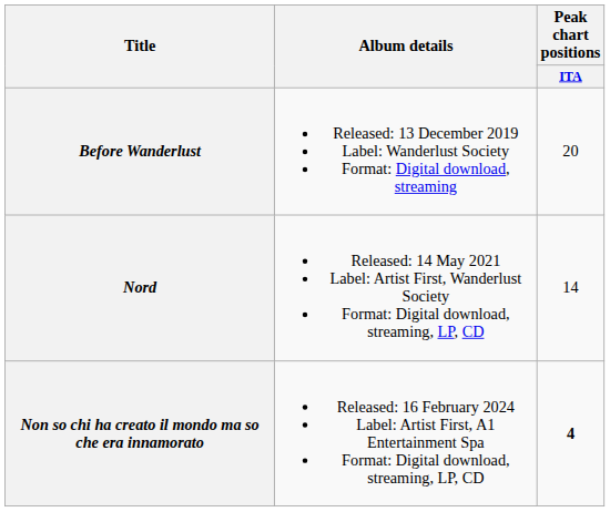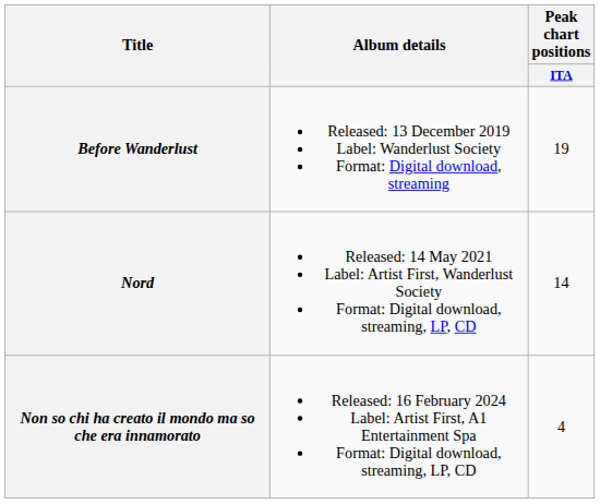 <table class="wikitable plainrowheaders" style="text-align:center">
 <tr>
 <th scope="col" rowspan="2">Title</th>
 <th scope="col" rowspan="2">Album details</th>
 <th scope="col">Peak chart positions</th>
 </tr>
 <tr>
 <th scope="col" style="width:3em;font-size:85%;"><a href='#'>ITA</a><br></th>
 </tr>
 <tr>
 <th scope="row"><em>Before Wanderlust</em></th>
 <td><br><ul><li>Released: 13 December 2019</li><li>Label: Wanderlust Society</li><li>Format: <a href='#'>Digital download</a>, <a href='#'>streaming</a></li></ul></td>
-<td>20</td>
+<td>19</td>
 </tr>
 <tr>
 <th scope="row"><em>Nord</em></th>
 <td><br><ul><li>Released: 14 May 2021</li><li>Label: Artist First, Wanderlust Society</li><li>Format: Digital download, streaming, <a href='#'>LP</a>, <a href='#'>CD</a></li></ul></td>
 <td>14</td>
 </tr>
 <tr>
 <th scope="row"><em>Non so chi ha creato il mondo ma so che era innamorato</em></th>
 <td><br><ul><li>Released: 16 February 2024</li><li>Label: Artist First, A1 Entertainment Spa</li><li>Format: Digital download, streaming, LP, CD</li></ul></td>
-<td><strong>4</strong></td>
+<td>4</td>
 </tr>
 </table>
